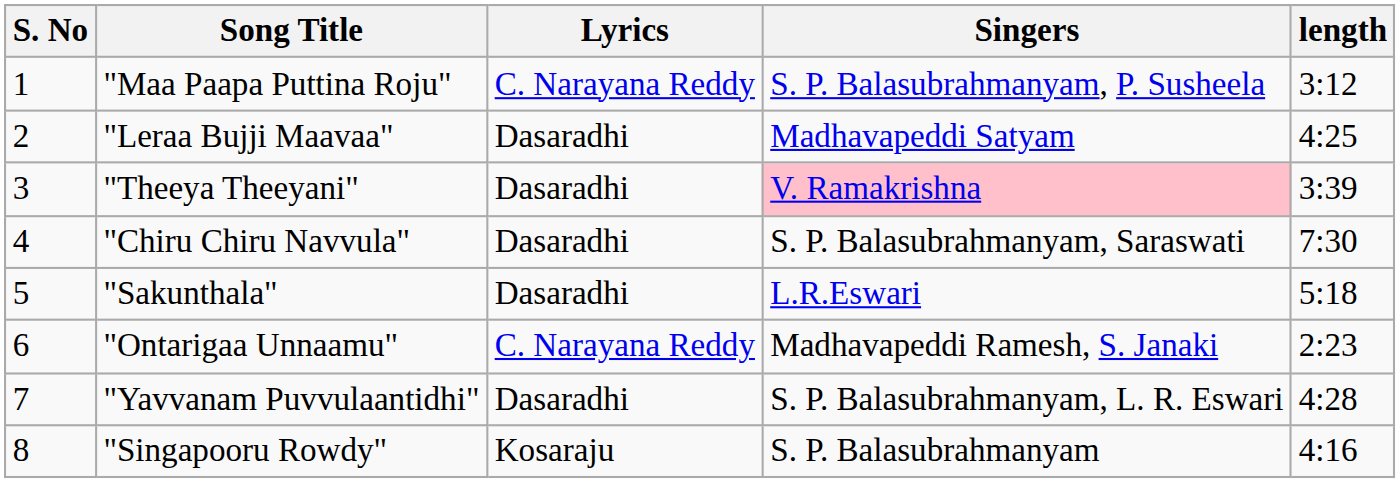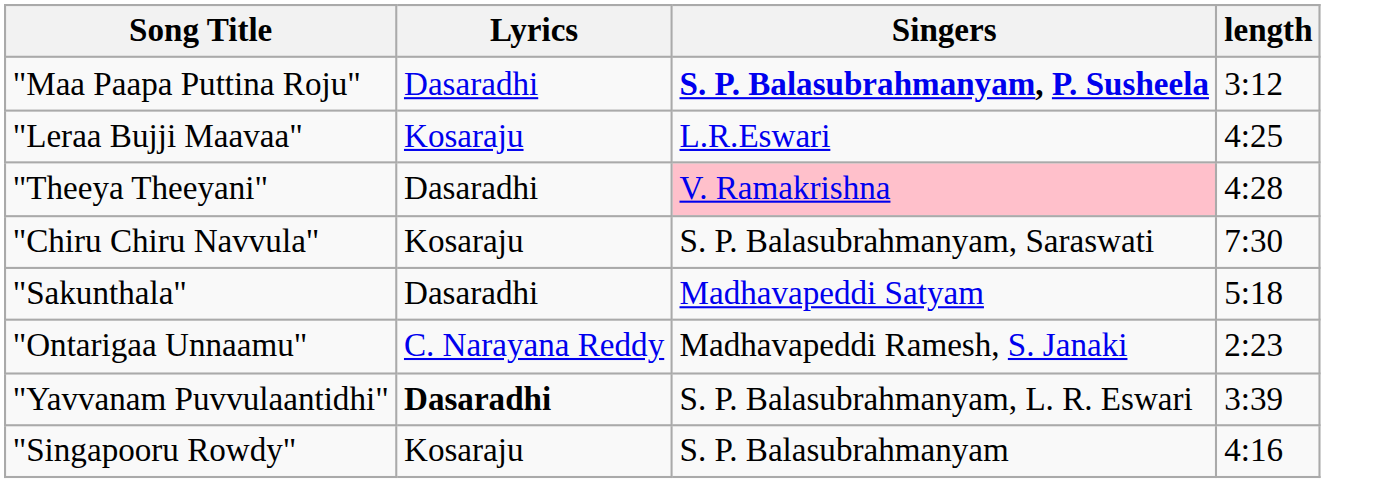 <table class="wikitable">
 <tr>
-<th>S. No</th>
 <th>Song Title</th>
 <th>Lyrics</th>
 <th>Singers</th>
 <th>length</th>
 </tr>
 <tr>
-<td>1</td>
 <td>"Maa Paapa Puttina Roju"</td>
-<td><a href='#'>C. Narayana Reddy</a></td>
-<td><a href='#'>S. P. Balasubrahmanyam</a>, <a href='#'>P. Susheela</a></td>
+<td><a href='#'>Dasaradhi</a></td>
+<td><strong><a href='#'>S. P. Balasubrahmanyam</a>, <a href='#'>P. Susheela</a></strong></td>
 <td>3:12</td>
 </tr>
 <tr>
-<td>2</td>
 <td>"Leraa Bujji Maavaa"</td>
-<td>Dasaradhi</td>
-<td><a href='#'>Madhavapeddi Satyam</a></td>
+<td><a href='#'>Kosaraju</a></td>
+<td><a href='#'>L.R.Eswari</a></td>
 <td>4:25</td>
 </tr>
 <tr>
-<td>3</td>
 <td>"Theeya Theeyani"</td>
 <td>Dasaradhi</td>
 <td style="background: pink;"><a href='#'>V. Ramakrishna</a></td>
-<td>3:39</td>
+<td>4:28</td>
 </tr>
 <tr>
-<td>4</td>
 <td>"Chiru Chiru Navvula"</td>
-<td>Dasaradhi</td>
+<td>Kosaraju</td>
 <td>S. P. Balasubrahmanyam, Saraswati</td>
 <td>7:30</td>
 </tr>
 <tr>
-<td>5</td>
 <td>"Sakunthala"</td>
 <td>Dasaradhi</td>
-<td><a href='#'>L.R.Eswari</a></td>
+<td><a href='#'>Madhavapeddi Satyam</a></td>
 <td>5:18</td>
 </tr>
 <tr>
-<td>6</td>
 <td>"Ontarigaa Unnaamu"</td>
 <td><a href='#'>C. Narayana Reddy</a></td>
 <td>Madhavapeddi Ramesh, <a href='#'>S. Janaki</a></td>
 <td>2:23</td>
 </tr>
 <tr>
-<td>7</td>
 <td>"Yavvanam Puvvulaantidhi"</td>
-<td>Dasaradhi</td>
+<td><strong>Dasaradhi</strong></td>
 <td>S. P. Balasubrahmanyam, L. R. Eswari</td>
-<td>4:28</td>
+<td>3:39</td>
 </tr>
 <tr>
-<td>8</td>
 <td>"Singapooru Rowdy"</td>
 <td>Kosaraju</td>
 <td>S. P. Balasubrahmanyam</td>
 <td>4:16</td>
 </tr>
 </table>
